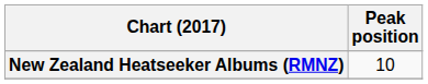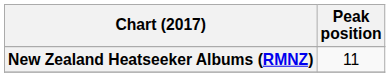 <table class="wikitable sortable plainrowheaders" style="text-align:center">
 <tr>
 <th scope="col">Chart (2017)</th>
 <th scope="col">Peak<br> position</th>
 </tr>
 <tr>
 </tr>
 <tr>
 </tr>
 <tr>
 </tr>
 <tr>
 </tr>
 <tr>
 <th scope="row">New Zealand Heatseeker Albums (<a href='#'>RMNZ</a>)</th>
-<td>10</td>
+<td>11</td>
 </tr>
 <tr>
 </tr>
 <tr>
 </tr>
 <tr>
 </tr>
 <tr>
 </tr>
 <tr>
 </tr>
 </table>
